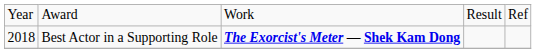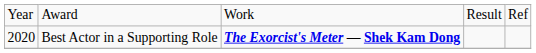 <table class="wikitable">
 <tr>
 <td>Year</td>
 <td>Award</td>
 <td>Work</td>
 <td>Result</td>
 <td>Ref</td>
 </tr>
 <tr>
-<td>2018</td>
+<td>2020</td>
 <td>Best Actor in a Supporting Role</td>
 <td><strong><em><a href='#'>The Exorcist's Meter</a></em> — <a href='#'>Shek Kam Dong</a></strong></td>
 <td></td>
 <td></td>
 </tr>
 <tr>
 </tr>
 </table>
